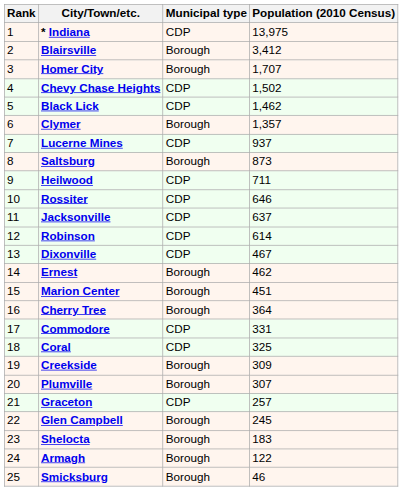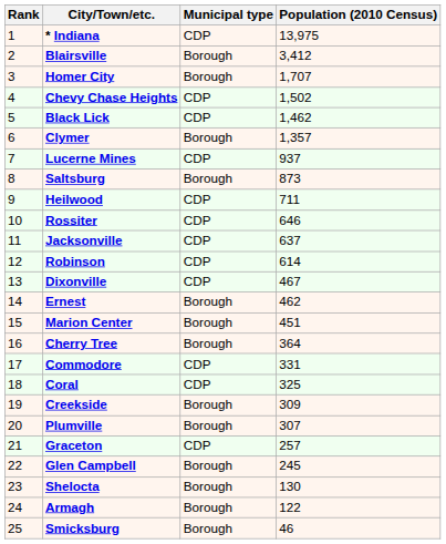 <table class="wikitable sortable">
 <tr>
 <th>Rank</th>
 <th>City/Town/etc.</th>
 <th>Municipal type</th>
 <th>Population (2010 Census)</th>
 </tr>
 <tr style="background-color:#FFF5EE;">
 <td>1</td>
 <td><strong>*</strong> <strong><a href='#'>Indiana</a></strong></td>
 <td>CDP</td>
 <td>13,975</td>
 </tr>
 <tr style="background-color:#FFF5EE;">
 <td>2</td>
 <td><strong><a href='#'>Blairsville</a></strong></td>
 <td>Borough</td>
 <td>3,412</td>
 </tr>
 <tr style="background-color:#FFF5EE;">
 <td>3</td>
 <td><strong><a href='#'>Homer City</a></strong></td>
 <td>Borough</td>
 <td>1,707</td>
 </tr>
 <tr style="background-color:#F0FFF0;">
 <td>4</td>
 <td><strong><a href='#'>Chevy Chase Heights</a></strong></td>
 <td>CDP</td>
 <td>1,502</td>
 </tr>
 <tr style="background-color:#F0FFF0;">
 <td>5</td>
 <td><strong><a href='#'>Black Lick</a></strong></td>
 <td>CDP</td>
 <td>1,462</td>
 </tr>
 <tr style="background-color:#FFF5EE;">
 <td>6</td>
 <td><strong><a href='#'>Clymer</a></strong></td>
 <td>Borough</td>
 <td>1,357</td>
 </tr>
 <tr style="background-color:#F0FFF0;">
 <td>7</td>
 <td><strong><a href='#'>Lucerne Mines</a></strong></td>
 <td>CDP</td>
 <td>937</td>
 </tr>
 <tr style="background-color:#FFF5EE;">
 <td>8</td>
 <td><strong><a href='#'>Saltsburg</a></strong></td>
 <td>Borough</td>
 <td>873</td>
 </tr>
 <tr style="background-color:#F0FFF0;">
 <td>9</td>
 <td><strong><a href='#'>Heilwood</a></strong></td>
 <td>CDP</td>
 <td>711</td>
 </tr>
 <tr style="background-color:#F0FFF0;">
 <td>10</td>
 <td><strong><a href='#'>Rossiter</a></strong></td>
 <td>CDP</td>
 <td>646</td>
 </tr>
 <tr style="background-color:#F0FFF0;">
 <td>11</td>
 <td><strong><a href='#'>Jacksonville</a></strong></td>
 <td>CDP</td>
 <td>637</td>
 </tr>
 <tr style="background-color:#F0FFF0;">
 <td>12</td>
 <td><strong><a href='#'>Robinson</a></strong></td>
 <td>CDP</td>
 <td>614</td>
 </tr>
 <tr style="background-color:#F0FFF0;">
 <td>13</td>
 <td><strong><a href='#'>Dixonville</a></strong></td>
 <td>CDP</td>
 <td>467</td>
 </tr>
 <tr style="background-color:#FFF5EE;">
 <td>14</td>
 <td><strong><a href='#'>Ernest</a></strong></td>
 <td>Borough</td>
 <td>462</td>
 </tr>
 <tr style="background-color:#FFF5EE;">
 <td>15</td>
 <td><strong><a href='#'>Marion Center</a></strong></td>
 <td>Borough</td>
 <td>451</td>
 </tr>
 <tr style="background-color:#FFF5EE;">
 <td>16</td>
 <td><strong><a href='#'>Cherry Tree</a></strong></td>
 <td>Borough</td>
 <td>364</td>
 </tr>
 <tr style="background-color:#F0FFF0;">
 <td>17</td>
 <td><strong><a href='#'>Commodore</a></strong></td>
 <td>CDP</td>
 <td>331</td>
 </tr>
 <tr style="background-color:#F0FFF0;">
 <td>18</td>
 <td><strong><a href='#'>Coral</a></strong></td>
 <td>CDP</td>
 <td>325</td>
 </tr>
 <tr style="background-color:#FFF5EE;">
 <td>19</td>
 <td><strong><a href='#'>Creekside</a></strong></td>
 <td>Borough</td>
 <td>309</td>
 </tr>
 <tr style="background-color:#FFF5EE;">
 <td>20</td>
 <td><strong><a href='#'>Plumville</a></strong></td>
 <td>Borough</td>
 <td>307</td>
 </tr>
 <tr style="background-color:#F0FFF0;">
 <td>21</td>
 <td><strong><a href='#'>Graceton</a></strong></td>
 <td>CDP</td>
 <td>257</td>
 </tr>
 <tr style="background-color:#FFF5EE;">
 <td>22</td>
 <td><strong><a href='#'>Glen Campbell</a></strong></td>
 <td>Borough</td>
 <td>245</td>
 </tr>
 <tr style="background-color:#FFF5EE;">
 <td>23</td>
 <td><strong><a href='#'>Shelocta</a></strong></td>
 <td>Borough</td>
-<td>183</td>
+<td>130</td>
 </tr>
 <tr style="background-color:#FFF5EE;">
 <td>24</td>
 <td><strong><a href='#'>Armagh</a></strong></td>
 <td>Borough</td>
 <td>122</td>
 </tr>
 <tr style="background-color:#FFF5EE;">
 <td>25</td>
 <td><strong><a href='#'>Smicksburg</a></strong></td>
 <td>Borough</td>
 <td>46</td>
 </tr>
 </table>
